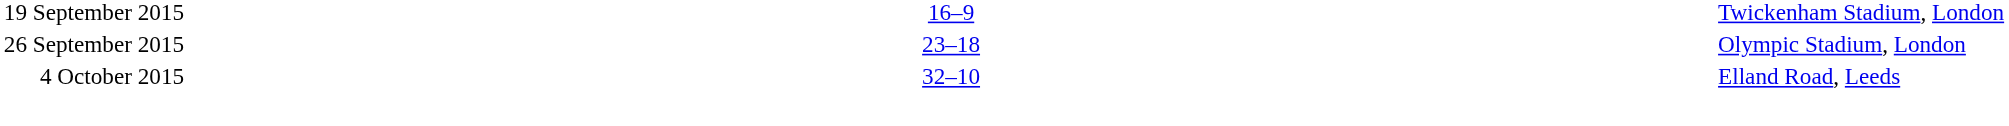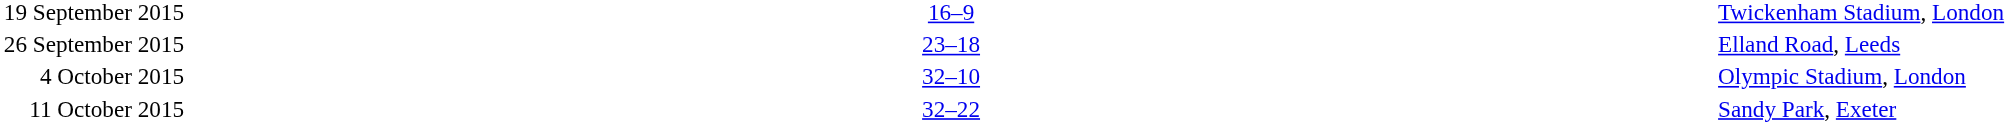 <table style="width:100%" cellspacing="1">
 <tr>
 <th width=15%></th>
 <th width=25%></th>
 <th width=10%></th>
 <th width=25%></th>
 </tr>
 <tr style=font-size:90%>
 <td align=right>19 September 2015</td>
 <td align=right></td>
 <td align=center><a href='#'>16–9</a></td>
 <td></td>
 <td><a href='#'>Twickenham Stadium</a>, <a href='#'>London</a></td>
 </tr>
 <tr style=font-size:90%>
 <td align=right>26 September 2015</td>
 <td align=right></td>
 <td align=center><a href='#'>23–18</a></td>
 <td></td>
-<td><a href='#'>Olympic Stadium</a>, <a href='#'>London</a></td>
+<td><a href='#'>Elland Road</a>, <a href='#'>Leeds</a></td>
 </tr>
 <tr style=font-size:90%>
 <td align=right>4 October 2015</td>
 <td align=right></td>
 <td align=center><a href='#'>32–10</a></td>
 <td></td>
-<td><a href='#'>Elland Road</a>, <a href='#'>Leeds</a></td>
+<td><a href='#'>Olympic Stadium</a>, <a href='#'>London</a></td>
+</tr>
+<tr style=font-size:90%>
+<td align=right>11 October 2015</td>
+<td align=right></td>
+<td align=center><a href='#'>32–22</a></td>
+<td></td>
+<td><a href='#'>Sandy Park</a>, <a href='#'>Exeter</a></td>
 </tr>
 </table>
